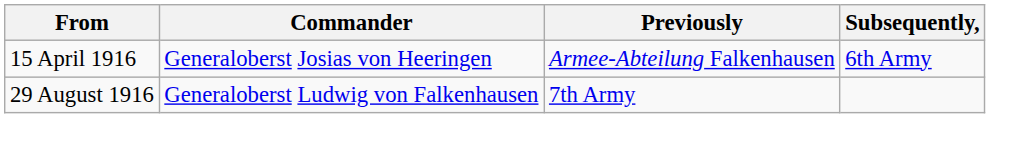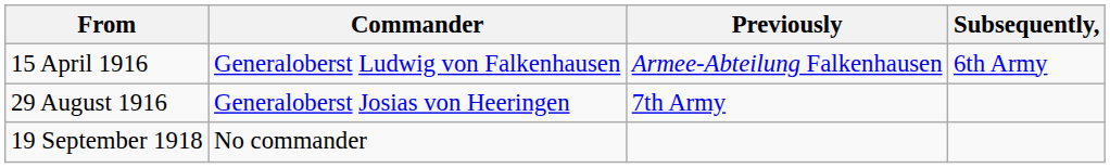 <table class="wikitable">
 <tr>
 <th>From</th>
 <th>Commander</th>
 <th>Previously</th>
 <th>Subsequently,</th>
 </tr>
 <tr>
 <td>15 April 1916</td>
-<td><a href='#'>Generaloberst</a> <a href='#'>Josias von Heeringen</a></td>
+<td><a href='#'>Generaloberst</a> <a href='#'>Ludwig von Falkenhausen</a></td>
 <td><a href='#'><em>Armee-Abteilung</em> Falkenhausen</a></td>
 <td><a href='#'>6th Army</a></td>
 </tr>
 <tr>
 <td>29 August 1916</td>
-<td><a href='#'>Generaloberst</a> <a href='#'>Ludwig von Falkenhausen</a></td>
+<td><a href='#'>Generaloberst</a> <a href='#'>Josias von Heeringen</a></td>
 <td><a href='#'>7th Army</a></td>
 <td></td>
 </tr>
+<tr>
+<td>19 September 1918</td>
+<td>No commander</td>
+<td></td>
+<td></td>
+</tr>
 </table>
